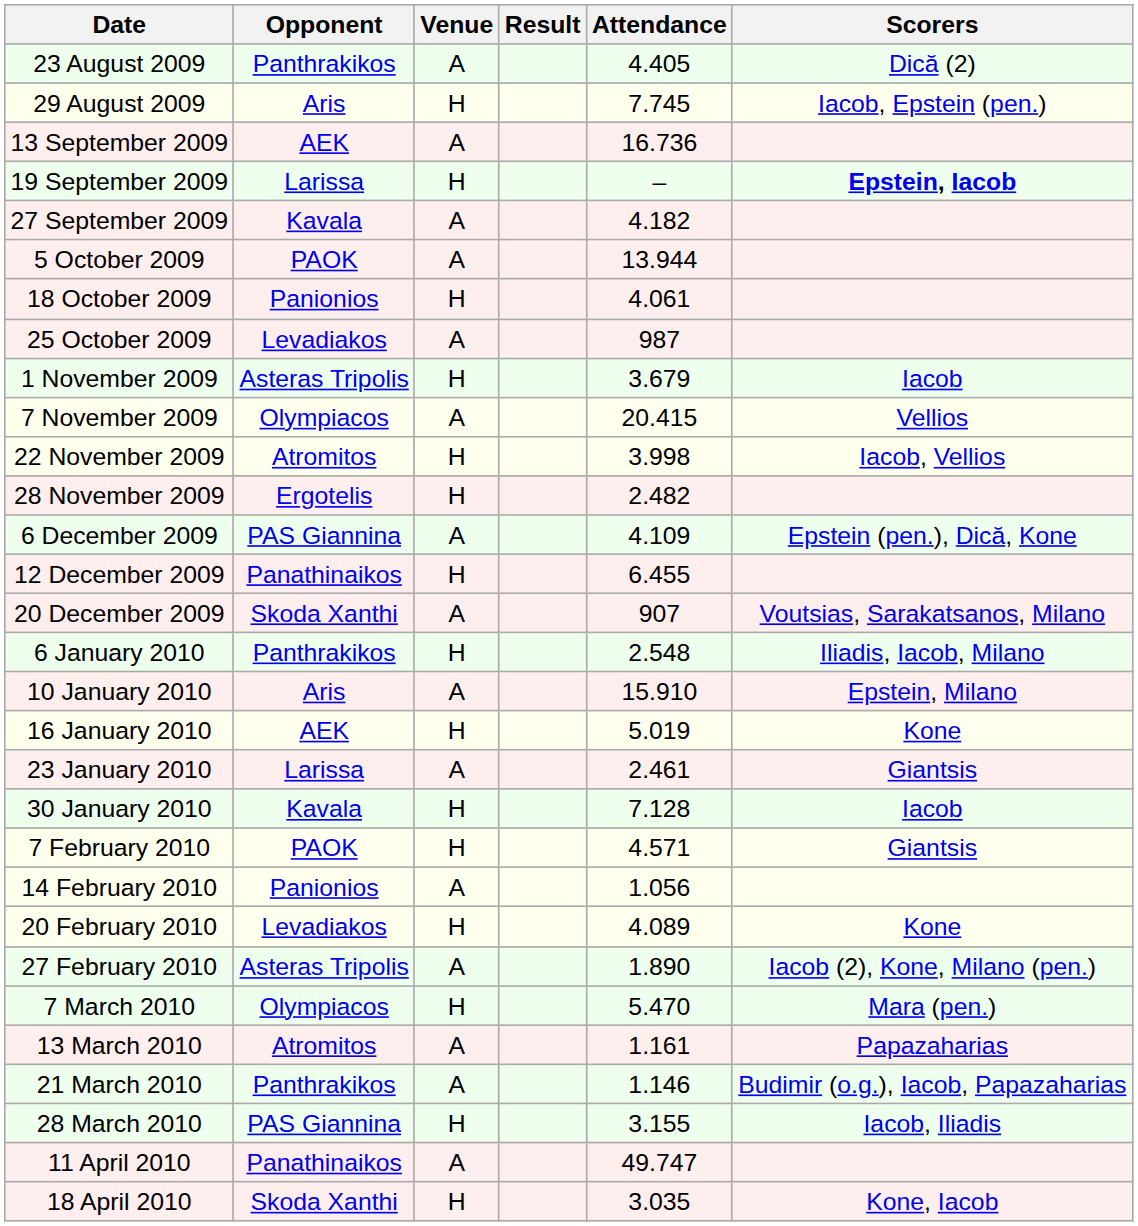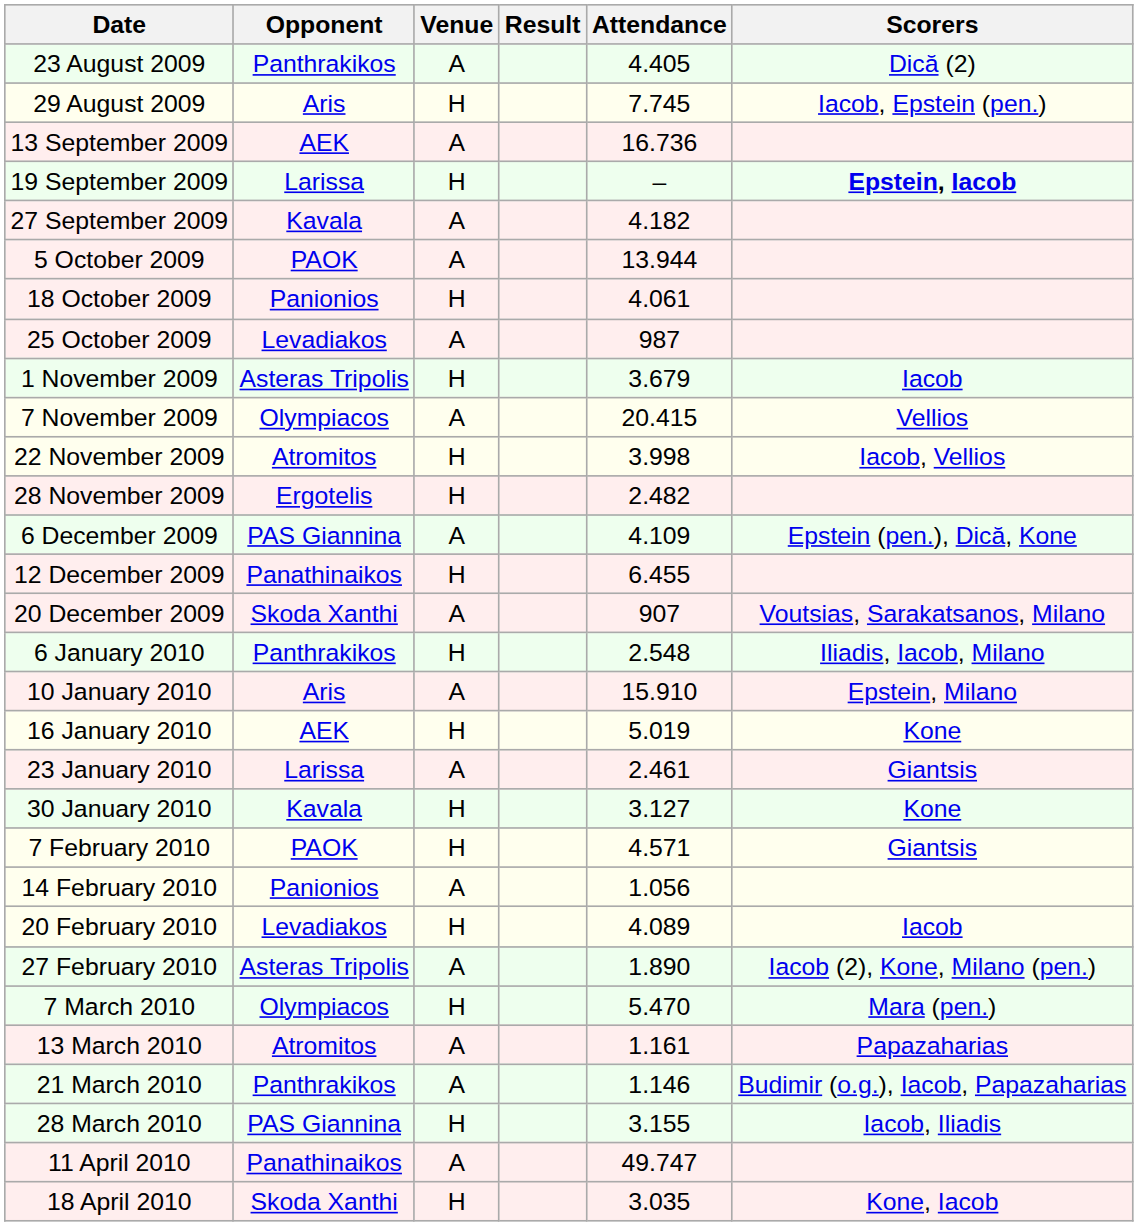 <table class="wikitable sortable" style="font-size:95%; text-align:center">
 <tr>
 <th>Date</th>
 <th>Opponent</th>
 <th>Venue</th>
 <th>Result</th>
 <th>Attendance</th>
 <th>Scorers</th>
 </tr>
 <tr bgcolor = "#EEFFEE">
 <td>23 August 2009</td>
 <td><a href='#'>Panthrakikos</a></td>
 <td>A</td>
 <td></td>
 <td>4.405</td>
 <td><a href='#'>Dică</a> (2)</td>
 </tr>
 <tr bgcolor = "#FFFFEE">
 <td>29 August 2009</td>
 <td><a href='#'>Aris</a></td>
 <td>H</td>
 <td></td>
 <td>7.745</td>
 <td><a href='#'>Iacob</a>, <a href='#'>Epstein</a> (<a href='#'>pen.</a>)</td>
 </tr>
 <tr bgcolor = "#FFEEEE">
 <td>13 September 2009</td>
 <td><a href='#'>AEK</a></td>
 <td>A</td>
 <td></td>
 <td>16.736</td>
 <td></td>
 </tr>
 <tr bgcolor = "#EEFFEE">
 <td>19 September 2009</td>
 <td><a href='#'>Larissa</a></td>
 <td>H</td>
 <td></td>
 <td>–</td>
 <td><strong><a href='#'>Epstein</a>, <a href='#'>Iacob</a></strong></td>
 </tr>
 <tr bgcolor = "#FFEEEE">
 <td>27 September 2009</td>
 <td><a href='#'>Kavala</a></td>
 <td>A</td>
 <td></td>
 <td>4.182</td>
 <td></td>
 </tr>
 <tr bgcolor = "#FFEEEE">
 <td>5 October 2009</td>
 <td><a href='#'>PAOK</a></td>
 <td>A</td>
 <td></td>
 <td>13.944</td>
 <td></td>
 </tr>
 <tr bgcolor = "#FFEEEE">
 <td>18 October 2009</td>
 <td><a href='#'>Panionios</a></td>
 <td>H</td>
 <td></td>
 <td>4.061</td>
 <td></td>
 </tr>
 <tr bgcolor = "#FFEEEE">
 <td>25 October 2009</td>
 <td><a href='#'>Levadiakos</a></td>
 <td>A</td>
 <td></td>
 <td>987</td>
 <td></td>
 </tr>
 <tr bgcolor = "#EEFFEE">
 <td>1 November 2009</td>
 <td><a href='#'>Asteras Tripolis</a></td>
 <td>H</td>
 <td></td>
 <td>3.679</td>
 <td><a href='#'>Iacob</a></td>
 </tr>
 <tr bgcolor = "#FFFFEE">
 <td>7 November 2009</td>
 <td><a href='#'>Olympiacos</a></td>
 <td>A</td>
 <td></td>
 <td>20.415</td>
 <td><a href='#'>Vellios</a></td>
 </tr>
 <tr bgcolor = "#FFFFEE">
 <td>22 November 2009</td>
 <td><a href='#'>Atromitos</a></td>
 <td>H</td>
 <td></td>
 <td>3.998</td>
 <td><a href='#'>Iacob</a>, <a href='#'>Vellios</a></td>
 </tr>
 <tr bgcolor = "#FFEEEE">
 <td>28 November 2009</td>
 <td><a href='#'>Ergotelis</a></td>
 <td>H</td>
 <td></td>
 <td>2.482</td>
 <td></td>
 </tr>
 <tr bgcolor = "#EEFFEE">
 <td>6 December 2009</td>
 <td><a href='#'>PAS Giannina</a></td>
 <td>A</td>
 <td></td>
 <td>4.109</td>
 <td><a href='#'>Epstein</a> (<a href='#'>pen.</a>), <a href='#'>Dică</a>, <a href='#'>Kone</a></td>
 </tr>
 <tr bgcolor = "#FFEEEE">
 <td>12 December 2009</td>
 <td><a href='#'>Panathinaikos</a></td>
 <td>H</td>
 <td></td>
 <td>6.455</td>
 <td></td>
 </tr>
 <tr bgcolor = "#FFEEEE">
 <td>20 December 2009</td>
 <td><a href='#'>Skoda Xanthi</a></td>
 <td>A</td>
 <td></td>
 <td>907</td>
 <td><a href='#'>Voutsias</a>, <a href='#'>Sarakatsanos</a>, <a href='#'>Milano</a></td>
 </tr>
 <tr bgcolor = "#EEFFEE">
 <td>6 January 2010</td>
 <td><a href='#'>Panthrakikos</a></td>
 <td>H</td>
 <td></td>
 <td>2.548</td>
 <td><a href='#'>Iliadis</a>, <a href='#'>Iacob</a>, <a href='#'>Milano</a></td>
 </tr>
 <tr bgcolor = "#FFEEEE">
 <td>10 January 2010</td>
 <td><a href='#'>Aris</a></td>
 <td>A</td>
 <td></td>
 <td>15.910</td>
 <td><a href='#'>Epstein</a>, <a href='#'>Milano</a></td>
 </tr>
 <tr bgcolor = "#FFFFEE">
 <td>16 January 2010</td>
 <td><a href='#'>AEK</a></td>
 <td>H</td>
 <td></td>
 <td>5.019</td>
 <td><a href='#'>Kone</a></td>
 </tr>
 <tr bgcolor = "#FFEEEE">
 <td>23 January 2010</td>
 <td><a href='#'>Larissa</a></td>
 <td>A</td>
 <td></td>
 <td>2.461</td>
 <td><a href='#'>Giantsis</a></td>
 </tr>
 <tr bgcolor = "#EEFFEE">
 <td>30 January 2010</td>
 <td><a href='#'>Kavala</a></td>
 <td>H</td>
 <td></td>
-<td>7.128</td>
-<td><a href='#'>Iacob</a></td>
+<td>3.127</td>
+<td><a href='#'>Kone</a></td>
 </tr>
 <tr bgcolor = "#FFFFEE">
 <td>7 February 2010</td>
 <td><a href='#'>PAOK</a></td>
 <td>H</td>
 <td></td>
 <td>4.571</td>
 <td><a href='#'>Giantsis</a></td>
 </tr>
 <tr bgcolor = "#FFFFEE">
 <td>14 February 2010</td>
 <td><a href='#'>Panionios</a></td>
 <td>A</td>
 <td></td>
 <td>1.056</td>
 <td></td>
 </tr>
 <tr bgcolor = "#FFFFEE">
 <td>20 February 2010</td>
 <td><a href='#'>Levadiakos</a></td>
 <td>H</td>
 <td></td>
 <td>4.089</td>
-<td><a href='#'>Kone</a></td>
+<td><a href='#'>Iacob</a></td>
 </tr>
 <tr bgcolor = "#EEFFEE">
 <td>27 February 2010</td>
 <td><a href='#'>Asteras Tripolis</a></td>
 <td>A</td>
 <td></td>
 <td>1.890</td>
 <td><a href='#'>Iacob</a> (2), <a href='#'>Kone</a>, <a href='#'>Milano</a> (<a href='#'>pen.</a>)</td>
 </tr>
 <tr bgcolor = "#EEFFEE">
 <td>7 March 2010</td>
 <td><a href='#'>Olympiacos</a></td>
 <td>H</td>
 <td></td>
 <td>5.470</td>
 <td><a href='#'>Mara</a> (<a href='#'>pen.</a>)</td>
 </tr>
 <tr bgcolor = "#FFEEEE">
 <td>13 March 2010</td>
 <td><a href='#'>Atromitos</a></td>
 <td>A</td>
 <td></td>
 <td>1.161</td>
 <td><a href='#'>Papazaharias</a></td>
 </tr>
 <tr bgcolor = "#EEFFEE">
 <td>21 March 2010</td>
 <td><a href='#'>Panthrakikos</a></td>
 <td>A</td>
 <td></td>
 <td>1.146</td>
 <td><a href='#'>Budimir</a> (<a href='#'>o.g.</a>), <a href='#'>Iacob</a>, <a href='#'>Papazaharias</a></td>
 </tr>
 <tr bgcolor = "#EEFFEE">
 <td>28 March 2010</td>
 <td><a href='#'>PAS Giannina</a></td>
 <td>H</td>
 <td></td>
 <td>3.155</td>
 <td><a href='#'>Iacob</a>, <a href='#'>Iliadis</a></td>
 </tr>
 <tr bgcolor = "#FFEEEE">
 <td>11 April 2010</td>
 <td><a href='#'>Panathinaikos</a></td>
 <td>A</td>
 <td></td>
 <td>49.747</td>
 <td></td>
 </tr>
 <tr bgcolor = "#FFEEEE">
 <td>18 April 2010</td>
 <td><a href='#'>Skoda Xanthi</a></td>
 <td>H</td>
 <td></td>
 <td>3.035</td>
 <td><a href='#'>Kone</a>, <a href='#'>Iacob</a></td>
 </tr>
 </table>
